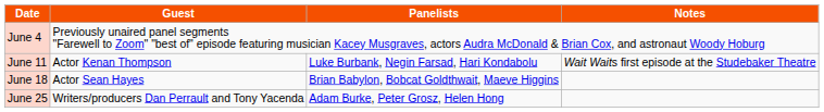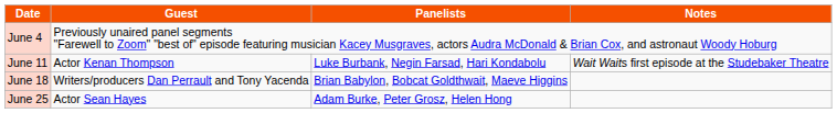 <table class="wikitable">
 <tr>
 <th style="background:#f55000;color:#FFFFFF;">Date</th>
 <th style="background:#f55000;color:#FFFFFF;">Guest</th>
 <th style="background:#f55000;color:#FFFFFF;">Panelists</th>
 <th style="background:#f55000;color:#FFFFFF;">Notes</th>
 </tr>
 <tr>
 <td style="background:#FDD6CC;color:#000000;">June 4</td>
 <td colspan=3>Previously unaired panel segments<br>"Farewell to <a href='#'>Zoom</a>" "best of" episode featuring musician <a href='#'>Kacey Musgraves</a>, actors <a href='#'>Audra McDonald</a> & <a href='#'>Brian Cox</a>, and astronaut <a href='#'>Woody Hoburg</a></td>
 </tr>
 <tr>
 <td style="background:#FDD6CC;color:#000000;">June 11</td>
 <td>Actor <a href='#'>Kenan Thompson</a></td>
 <td><a href='#'>Luke Burbank</a>, <a href='#'>Negin Farsad</a>, <a href='#'>Hari Kondabolu</a></td>
 <td><em>Wait Wait</em>s first episode at the <a href='#'>Studebaker Theatre</a></td>
 </tr>
 <tr>
 <td style="background:#FDD6CC;color:#000000;">June 18</td>
-<td>Actor <a href='#'>Sean Hayes</a></td>
+<td>Writers/producers <a href='#'>Dan Perrault</a> and Tony Yacenda</td>
 <td><a href='#'>Brian Babylon</a>, <a href='#'>Bobcat Goldthwait</a>, <a href='#'>Maeve Higgins</a></td>
 <td></td>
 </tr>
 <tr>
 <td style="background:#FDD6CC;color:#000000;">June 25</td>
-<td>Writers/producers <a href='#'>Dan Perrault</a> and Tony Yacenda</td>
+<td>Actor <a href='#'>Sean Hayes</a></td>
 <td><a href='#'>Adam Burke</a>, <a href='#'>Peter Grosz</a>, <a href='#'>Helen Hong</a></td>
 <td></td>
 </tr>
 </table>
